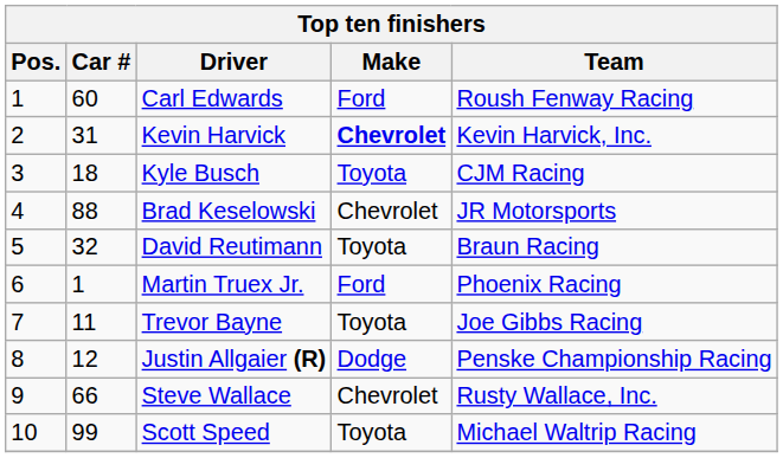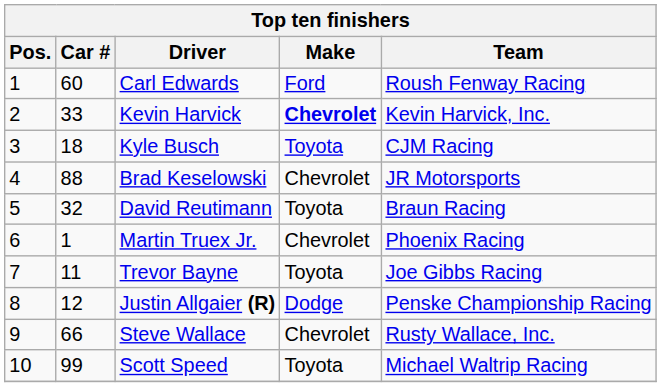 <table class="wikitable" style="font-size: 90%;">
 <tr>
 <th colspan=9>Top ten finishers</th>
 </tr>
 <tr>
 <th>Pos.</th>
 <th>Car #</th>
 <th>Driver</th>
 <th>Make</th>
 <th>Team</th>
 </tr>
 <tr>
 <td>1</td>
 <td>60</td>
 <td><a href='#'>Carl Edwards</a></td>
 <td><a href='#'>Ford</a></td>
 <td><a href='#'>Roush Fenway Racing</a></td>
 </tr>
 <tr>
 <td>2</td>
-<td>31</td>
+<td>33</td>
 <td><a href='#'>Kevin Harvick</a></td>
 <td><strong><a href='#'>Chevrolet</a></strong></td>
 <td><a href='#'>Kevin Harvick, Inc.</a></td>
 </tr>
 <tr>
 <td>3</td>
 <td>18</td>
 <td><a href='#'>Kyle Busch</a></td>
 <td><a href='#'>Toyota</a></td>
 <td><a href='#'>CJM Racing</a></td>
 </tr>
 <tr>
 <td>4</td>
 <td>88</td>
 <td><a href='#'>Brad Keselowski</a></td>
 <td>Chevrolet</td>
 <td><a href='#'>JR Motorsports</a></td>
 </tr>
 <tr>
 <td>5</td>
 <td>32</td>
 <td><a href='#'>David Reutimann</a></td>
 <td>Toyota</td>
 <td><a href='#'>Braun Racing</a></td>
 </tr>
 <tr>
 <td>6</td>
 <td>1</td>
 <td><a href='#'>Martin Truex Jr.</a></td>
-<td><a href='#'>Ford</a></td>
+<td>Chevrolet</td>
 <td><a href='#'>Phoenix Racing</a></td>
 </tr>
 <tr>
 <td>7</td>
 <td>11</td>
 <td><a href='#'>Trevor Bayne</a></td>
 <td>Toyota</td>
 <td><a href='#'>Joe Gibbs Racing</a></td>
 </tr>
 <tr>
 <td>8</td>
 <td>12</td>
 <td><a href='#'>Justin Allgaier</a> <strong>(R)</strong></td>
 <td><a href='#'>Dodge</a></td>
 <td><a href='#'>Penske Championship Racing</a></td>
 </tr>
 <tr>
 <td>9</td>
 <td>66</td>
 <td><a href='#'>Steve Wallace</a></td>
 <td>Chevrolet</td>
 <td><a href='#'>Rusty Wallace, Inc.</a></td>
 </tr>
 <tr>
 <td>10</td>
 <td>99</td>
 <td><a href='#'>Scott Speed</a></td>
 <td>Toyota</td>
 <td><a href='#'>Michael Waltrip Racing</a></td>
 </tr>
 <tr>
 </tr>
 </table>
